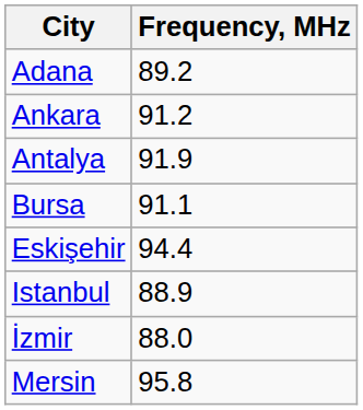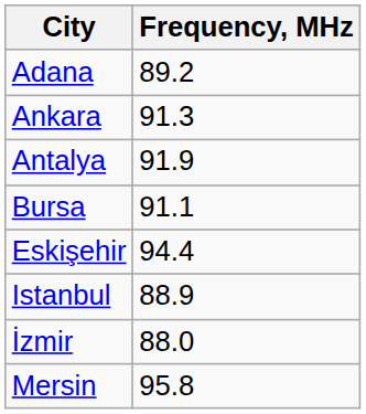 <table class="sortable wikitable">
 <tr>
 <th>City</th>
 <th>Frequency, MHz</th>
 </tr>
 <tr>
 <td><a href='#'>Adana</a></td>
 <td>89.2</td>
 </tr>
 <tr>
 <td><a href='#'>Ankara</a></td>
-<td>91.2</td>
+<td>91.3</td>
 </tr>
 <tr>
 <td><a href='#'>Antalya</a></td>
 <td>91.9</td>
 </tr>
 <tr>
 <td><a href='#'>Bursa</a></td>
 <td>91.1</td>
 </tr>
 <tr>
 <td><a href='#'>Eskişehir</a></td>
 <td>94.4</td>
 </tr>
 <tr>
 <td><a href='#'>Istanbul</a></td>
 <td>88.9</td>
 </tr>
 <tr>
 <td><a href='#'>İzmir</a></td>
 <td>88.0</td>
 </tr>
 <tr>
 <td><a href='#'>Mersin</a></td>
 <td>95.8</td>
 </tr>
 </table>
